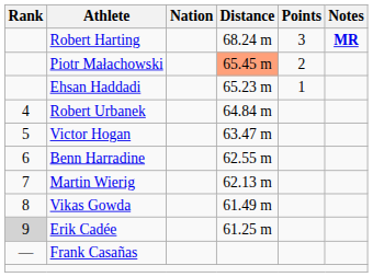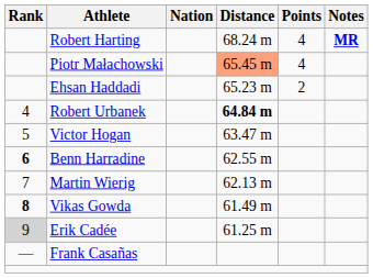 <table class="wikitable mw-datatable sortable" style="text-align:center;">
 <tr>
 <th>Rank</th>
 <th>Athlete</th>
 <th>Nation</th>
 <th>Distance</th>
 <th>Points</th>
 <th>Notes</th>
 </tr>
 <tr>
 <td></td>
 <td align=left><a href='#'>Robert Harting</a></td>
 <td align=left></td>
 <td>68.24 m</td>
-<td>3</td>
+<td>4</td>
 <td><strong><a href='#'>MR</a></strong></td>
 </tr>
 <tr>
 <td></td>
 <td align=left><a href='#'>Piotr Małachowski</a></td>
 <td align=left></td>
 <td style="background: lightsalmon;">65.45 m</td>
-<td>2</td>
+<td>4</td>
 <td></td>
 </tr>
 <tr>
 <td></td>
 <td align=left><a href='#'>Ehsan Haddadi</a></td>
 <td align=left></td>
 <td>65.23 m</td>
-<td>1</td>
+<td>2</td>
 <td></td>
 </tr>
 <tr>
 <td>4</td>
 <td align=left><a href='#'>Robert Urbanek</a></td>
 <td align=left></td>
-<td>64.84 m</td>
+<td><strong>64.84 m</strong></td>
 <td></td>
 <td></td>
 </tr>
 <tr>
 <td>5</td>
 <td align=left><a href='#'>Victor Hogan</a></td>
 <td align=left></td>
 <td>63.47 m</td>
 <td></td>
 <td></td>
 </tr>
 <tr>
-<td>6</td>
+<td><strong>6</strong></td>
 <td align=left><a href='#'>Benn Harradine</a></td>
 <td align=left></td>
 <td>62.55 m</td>
 <td></td>
 <td></td>
 </tr>
 <tr>
 <td>7</td>
 <td align=left><a href='#'>Martin Wierig</a></td>
 <td align=left></td>
 <td>62.13 m</td>
 <td></td>
 <td></td>
 </tr>
 <tr>
-<td>8</td>
+<td><strong>8</strong></td>
 <td align=left><a href='#'>Vikas Gowda</a></td>
 <td align=left></td>
 <td>61.49 m</td>
 <td></td>
 <td></td>
 </tr>
 <tr>
 <td style="background: lightgrey;">9</td>
 <td align=left><a href='#'>Erik Cadée</a></td>
 <td align=left></td>
 <td>61.25 m</td>
 <td></td>
 <td></td>
 </tr>
 <tr>
 <td>—</td>
 <td align=left><a href='#'>Frank Casañas</a></td>
 <td align=left></td>
 <td></td>
 <td></td>
 <td></td>
 </tr>
 <tr class="sortbottom">
 <td colspan=6></td>
 </tr>
 </table>
